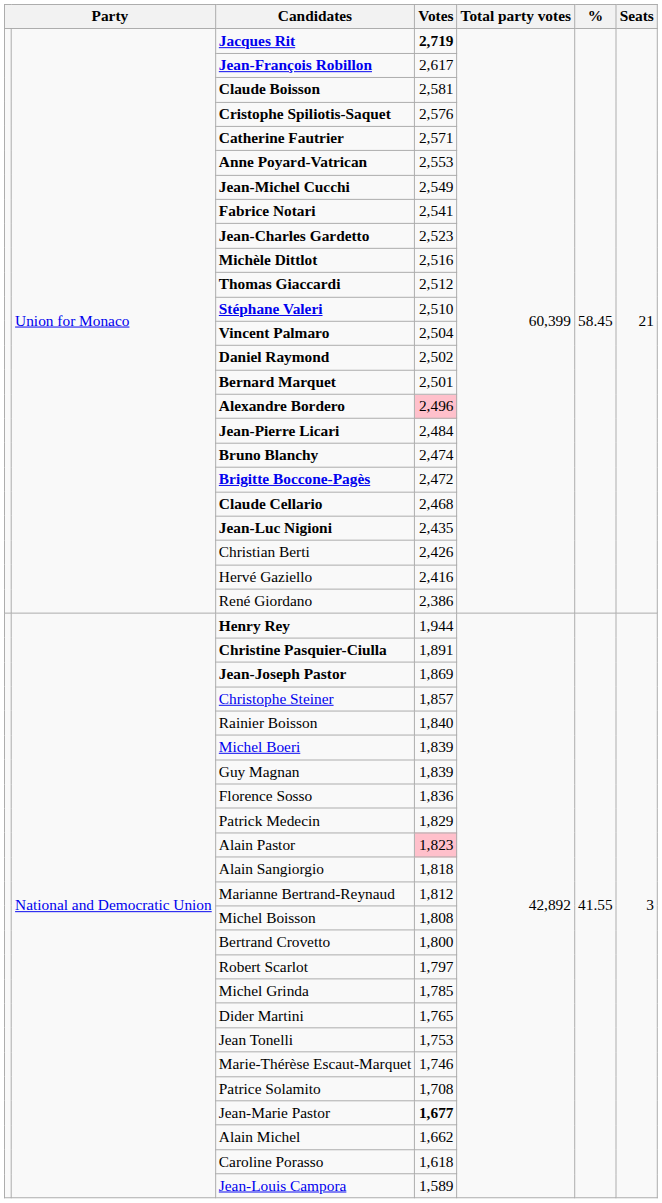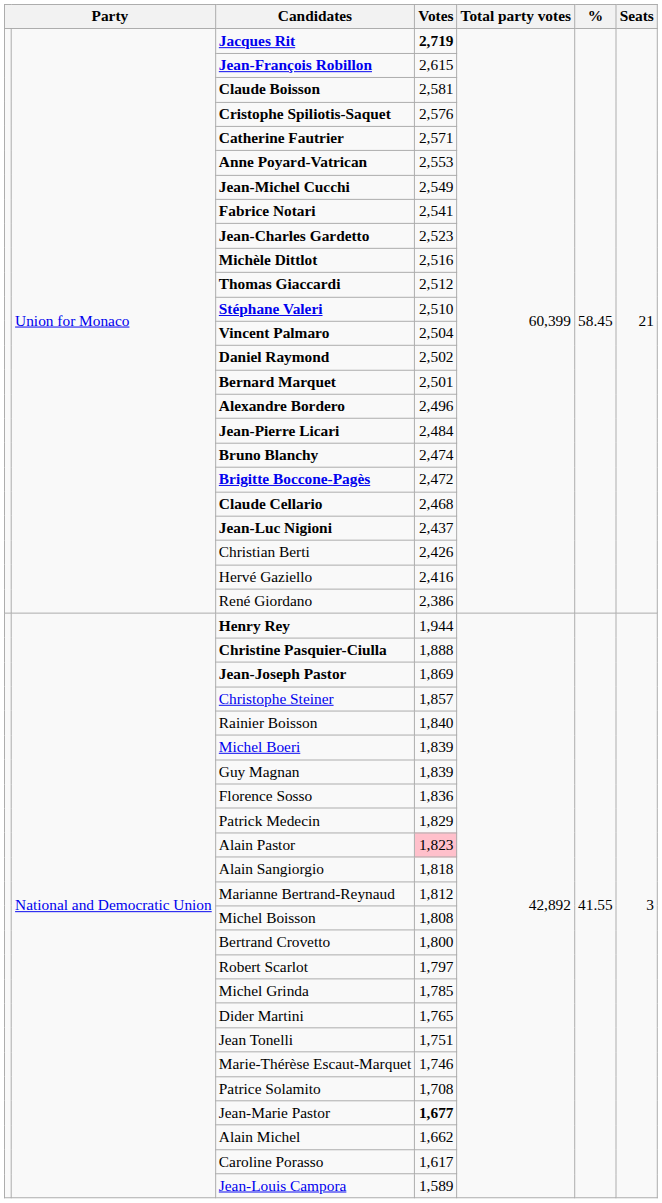 <table class="wikitable" style="text-align:right">
 <tr>
 <th colspan="2">Party</th>
 <th>Candidates</th>
 <th>Votes</th>
 <th>Total party votes</th>
 <th>%</th>
 <th>Seats</th>
 </tr>
 <tr>
 <td rowspan="24" bgcolor=></td>
 <td rowspan="24" align="left"><a href='#'>Union for Monaco</a></td>
 <td align="left"><strong><a href='#'>Jacques Rit</a></strong></td>
 <td><strong>2,719</strong></td>
 <td rowspan="24">60,399</td>
 <td rowspan="24">58.45</td>
 <td rowspan="24">21</td>
 </tr>
 <tr>
 <td align="left"><strong><a href='#'>Jean-François Robillon</a></strong></td>
-<td>2,617</td>
+<td>2,615</td>
 </tr>
 <tr>
 <td align="left"><strong>Claude Boisson</strong></td>
 <td>2,581</td>
 </tr>
 <tr>
 <td align="left"><strong>Cristophe Spiliotis-Saquet</strong></td>
 <td>2,576</td>
 </tr>
 <tr>
 <td align="left"><strong>Catherine Fautrier</strong></td>
 <td>2,571</td>
 </tr>
 <tr>
 <td align="left"><strong>Anne Poyard-Vatrican</strong></td>
 <td>2,553</td>
 </tr>
 <tr>
 <td align="left"><strong>Jean-Michel Cucchi</strong></td>
 <td>2,549</td>
 </tr>
 <tr>
 <td align="left"><strong>Fabrice Notari</strong></td>
 <td>2,541</td>
 </tr>
 <tr>
 <td align="left"><strong>Jean-Charles Gardetto</strong></td>
 <td>2,523</td>
 </tr>
 <tr>
 <td align="left"><strong>Michèle Dittlot</strong></td>
 <td>2,516</td>
 </tr>
 <tr>
 <td align="left"><strong>Thomas Giaccardi</strong></td>
 <td>2,512</td>
 </tr>
 <tr>
 <td align="left"><strong><a href='#'>Stéphane Valeri</a></strong></td>
 <td>2,510</td>
 </tr>
 <tr>
 <td align="left"><strong>Vincent Palmaro</strong></td>
 <td>2,504</td>
 </tr>
 <tr>
 <td align="left"><strong>Daniel Raymond</strong></td>
 <td>2,502</td>
 </tr>
 <tr>
 <td align="left"><strong>Bernard Marquet</strong></td>
 <td>2,501</td>
 </tr>
 <tr>
 <td align="left"><strong>Alexandre Bordero</strong></td>
-<td style="background: pink;">2,496</td>
+<td>2,496</td>
 </tr>
 <tr>
 <td align="left"><strong>Jean-Pierre Licari</strong></td>
 <td>2,484</td>
 </tr>
 <tr>
 <td align="left"><strong>Bruno Blanchy</strong></td>
 <td>2,474</td>
 </tr>
 <tr>
 <td align="left"><strong><a href='#'>Brigitte Boccone-Pagès</a></strong></td>
 <td>2,472</td>
 </tr>
 <tr>
 <td align="left"><strong>Claude Cellario</strong></td>
 <td>2,468</td>
 </tr>
 <tr>
 <td align="left"><strong>Jean-Luc Nigioni</strong></td>
-<td>2,435</td>
+<td>2,437</td>
 </tr>
 <tr>
 <td align="left">Christian Berti</td>
 <td>2,426</td>
 </tr>
 <tr>
 <td align="left">Hervé Gaziello</td>
 <td>2,416</td>
 </tr>
 <tr>
 <td align="left">René Giordano</td>
 <td>2,386</td>
 </tr>
 <tr>
 <td rowspan="24" bgcolor=></td>
 <td rowspan="24" align="left"><a href='#'>National and Democratic Union</a></td>
 <td align="left"><strong>Henry Rey</strong></td>
 <td>1,944</td>
 <td rowspan="24">42,892</td>
 <td rowspan="24">41.55</td>
 <td rowspan="24">3</td>
 </tr>
 <tr>
 <td align="left"><strong>Christine Pasquier-Ciulla</strong></td>
-<td>1,891</td>
+<td>1,888</td>
 </tr>
 <tr>
 <td align="left"><strong>Jean-Joseph Pastor</strong></td>
 <td>1,869</td>
 </tr>
 <tr>
 <td align="left"><a href='#'>Christophe Steiner</a></td>
 <td>1,857</td>
 </tr>
 <tr>
 <td align="left">Rainier Boisson</td>
 <td>1,840</td>
 </tr>
 <tr>
 <td align="left"><a href='#'>Michel Boeri</a></td>
 <td>1,839</td>
 </tr>
 <tr>
 <td align="left">Guy Magnan</td>
 <td>1,839</td>
 </tr>
 <tr>
 <td align="left">Florence Sosso</td>
 <td>1,836</td>
 </tr>
 <tr>
 <td align="left">Patrick Medecin</td>
 <td>1,829</td>
 </tr>
 <tr>
 <td align="left">Alain Pastor</td>
 <td style="background: pink;">1,823</td>
 </tr>
 <tr>
 <td align="left">Alain Sangiorgio</td>
 <td>1,818</td>
 </tr>
 <tr>
 <td align="left">Marianne Bertrand-Reynaud</td>
 <td>1,812</td>
 </tr>
 <tr>
 <td align="left">Michel Boisson</td>
 <td>1,808</td>
 </tr>
 <tr>
 <td align="left">Bertrand Crovetto</td>
 <td>1,800</td>
 </tr>
 <tr>
 <td align="left">Robert Scarlot</td>
 <td>1,797</td>
 </tr>
 <tr>
 <td align="left">Michel Grinda</td>
 <td>1,785</td>
 </tr>
 <tr>
 <td align="left">Dider Martini</td>
 <td>1,765</td>
 </tr>
 <tr>
 <td align="left">Jean Tonelli</td>
-<td>1,753</td>
+<td>1,751</td>
 </tr>
 <tr>
 <td align="left">Marie-Thérèse Escaut-Marquet</td>
 <td>1,746</td>
 </tr>
 <tr>
 <td align="left">Patrice Solamito</td>
 <td>1,708</td>
 </tr>
 <tr>
 <td align="left">Jean-Marie Pastor</td>
 <td><strong>1,677</strong></td>
 </tr>
 <tr>
 <td align="left">Alain Michel</td>
 <td>1,662</td>
 </tr>
 <tr>
 <td align="left">Caroline Porasso</td>
-<td>1,618</td>
+<td>1,617</td>
 </tr>
 <tr>
 <td align="left"><a href='#'>Jean-Louis Campora</a></td>
 <td>1,589</td>
 </tr>
 </table>
